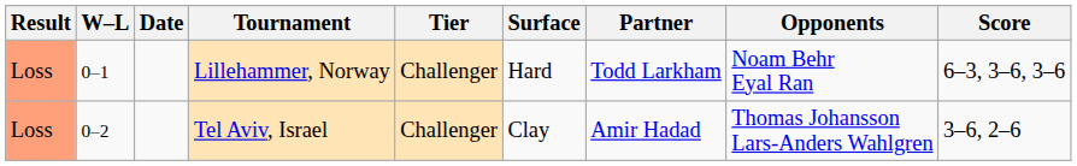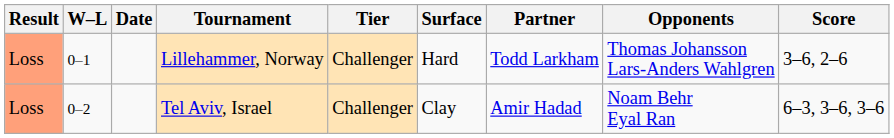 <table class="sortable wikitable">
 <tr>
 <th>Result</th>
 <th class="unsortable">W–L</th>
 <th>Date</th>
 <th>Tournament</th>
 <th>Tier</th>
 <th>Surface</th>
 <th>Partner</th>
 <th>Opponents</th>
 <th class="unsortable">Score</th>
 </tr>
 <tr>
 <td bgcolor=FFA07A>Loss</td>
 <td><small>0–1</small></td>
 <td></td>
 <td style="background:moccasin;"><a href='#'>Lillehammer</a>, Norway</td>
 <td style="background:moccasin;">Challenger</td>
 <td>Hard</td>
 <td> <a href='#'>Todd Larkham</a></td>
-<td> <a href='#'>Noam Behr</a> <br>  <a href='#'>Eyal Ran</a></td>
-<td>6–3, 3–6, 3–6</td>
+<td> <a href='#'>Thomas Johansson</a> <br>  <a href='#'>Lars-Anders Wahlgren</a></td>
+<td>3–6, 2–6</td>
 </tr>
 <tr>
 <td bgcolor=FFA07A>Loss</td>
 <td><small>0–2</small></td>
 <td></td>
 <td style="background:moccasin;"><a href='#'>Tel Aviv</a>, Israel</td>
 <td style="background:moccasin;">Challenger</td>
 <td>Clay</td>
 <td> <a href='#'>Amir Hadad</a></td>
-<td> <a href='#'>Thomas Johansson</a> <br>  <a href='#'>Lars-Anders Wahlgren</a></td>
-<td>3–6, 2–6</td>
+<td> <a href='#'>Noam Behr</a> <br>  <a href='#'>Eyal Ran</a></td>
+<td>6–3, 3–6, 3–6</td>
 </tr>
 </table>
